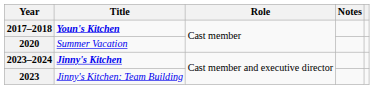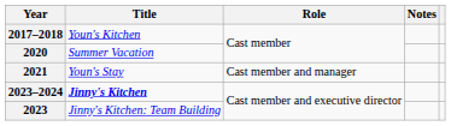 <table class="wikitable plainrowheaders sortable">
 <tr>
 <th scope="col">Year</th>
 <th scope="col">Title</th>
 <th scope="col">Role</th>
 <th scope="col" class="unsortable">Notes</th>
 <th scope="col" class="unsortable"></th>
 </tr>
 <tr>
 <th scope="row">2017–2018</th>
-<td><strong><em><a href='#'>Youn's Kitchen</a></em></strong></td>
+<td><em><a href='#'>Youn's Kitchen</a></em></td>
 <td rowspan="2">Cast member</td>
 <td></td>
 <td style="text-align:center"></td>
 </tr>
 <tr>
 <th scope="row">2020</th>
 <td><em><a href='#'>Summer Vacation</a></em></td>
+<td></td>
+<td style="text-align:center"></td>
+</tr>
+<tr>
+<th scope="row">2021</th>
+<td><em><a href='#'>Youn's Stay</a></em></td>
+<td>Cast member and manager</td>
 <td></td>
 <td style="text-align:center"></td>
 </tr>
 <tr>
 <th scope="row">2023–2024</th>
 <td><strong><em><a href='#'>Jinny's Kitchen</a></em></strong></td>
 <td rowspan="2">Cast member and executive director</td>
 <td></td>
 <td style="text-align:center"></td>
 </tr>
 <tr>
 <th scope="row">2023</th>
 <td><em><a href='#'>Jinny's Kitchen: Team Building</a></em></td>
 <td></td>
 <td></td>
 </tr>
 </table>
